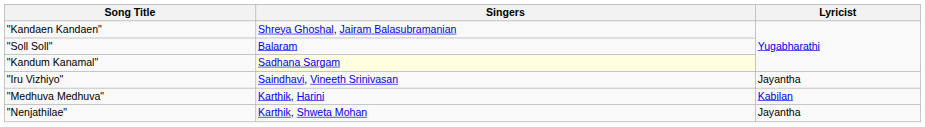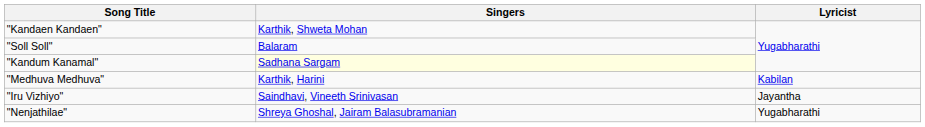 <table class="wikitable" width="70%">
 <tr>
 <th>Song Title</th>
 <th>Singers</th>
 <th>Lyricist</th>
 </tr>
 <tr>
 <td>"Kandaen Kandaen"</td>
-<td><a href='#'>Shreya Ghoshal</a>, <a href='#'>Jairam Balasubramanian</a></td>
+<td><a href='#'>Karthik</a>, <a href='#'>Shweta Mohan</a></td>
 <td rowspan=3><a href='#'>Yugabharathi</a></td>
 </tr>
 <tr>
 <td>"Soll Soll"</td>
 <td><a href='#'>Balaram</a></td>
 </tr>
 <tr>
 <td>"Kandum Kanamal"</td>
 <td style="background: lightyellow;"><a href='#'>Sadhana Sargam</a></td>
 </tr>
 <tr>
+<td>"Medhuva Medhuva"</td>
+<td><a href='#'>Karthik</a>, <a href='#'>Harini</a></td>
+<td><a href='#'>Kabilan</a></td>
+</tr>
+<tr>
 <td>"Iru Vizhiyo"</td>
 <td><a href='#'>Saindhavi</a>, <a href='#'>Vineeth Srinivasan</a></td>
 <td>Jayantha</td>
 </tr>
 <tr>
-<td>"Medhuva Medhuva"</td>
-<td><a href='#'>Karthik</a>, <a href='#'>Harini</a></td>
-<td><a href='#'>Kabilan</a></td>
-</tr>
-<tr>
 <td>"Nenjathilae"</td>
-<td><a href='#'>Karthik</a>, <a href='#'>Shweta Mohan</a></td>
-<td>Jayantha</td>
+<td><a href='#'>Shreya Ghoshal</a>, <a href='#'>Jairam Balasubramanian</a></td>
+<td>Yugabharathi</td>
 </tr>
 </table>
